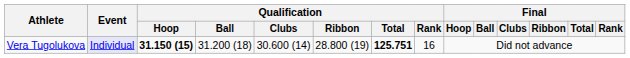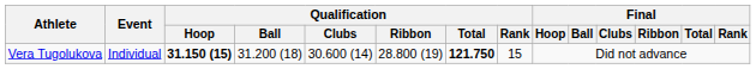 <table class=wikitable style="font-size:90%">
 <tr>
 <th rowspan=2>Athlete</th>
 <th rowspan=2>Event</th>
 <th colspan=6>Qualification</th>
 <th colspan=6>Final</th>
 </tr>
 <tr style="font-size:95%">
 <th>Hoop</th>
 <th>Ball</th>
 <th>Clubs</th>
 <th>Ribbon</th>
 <th>Total</th>
 <th>Rank</th>
 <th>Hoop</th>
 <th>Ball</th>
 <th>Clubs</th>
 <th>Ribbon</th>
 <th>Total</th>
 <th>Rank</th>
 </tr>
 <tr align=center>
 <td align=left><a href='#'>Vera Tugolukova</a></td>
-<td align=left style="background: lavender;"><a href='#'>Individual</a></td>
+<td align=left><a href='#'>Individual</a></td>
 <td><strong>31.150 (15)</strong></td>
 <td>31.200 (18)</td>
 <td>30.600 (14)</td>
 <td>28.800 (19)</td>
-<td><strong>125.751</strong></td>
-<td>16</td>
+<td><strong>121.750</strong></td>
+<td>15</td>
 <td colspan="6">Did not advance</td>
 </tr>
 </table>
